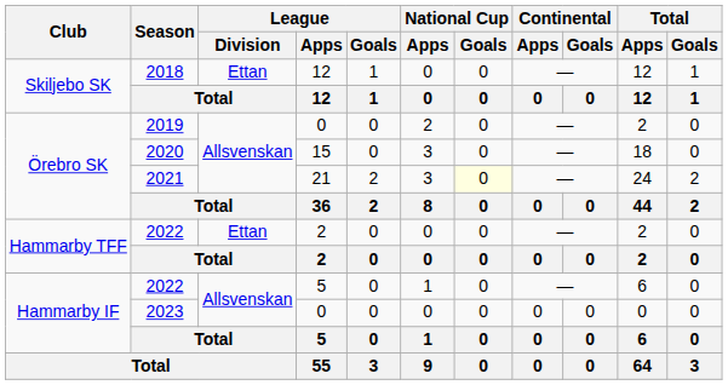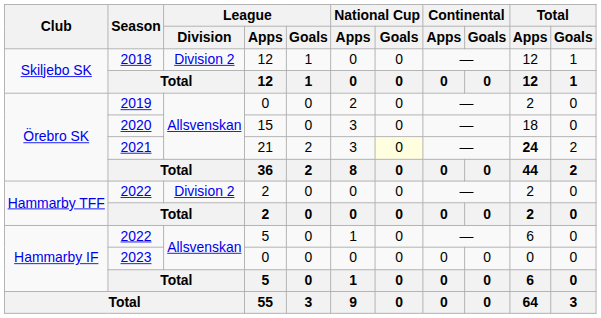 <table class="wikitable" style="text-align:center;">
 <tr>
 <th rowspan="2">Club</th>
 <th rowspan="2">Season</th>
 <th colspan="3">League</th>
 <th colspan="2">National Cup</th>
 <th colspan="2">Continental</th>
 <th colspan="2">Total</th>
 </tr>
 <tr>
 <th>Division</th>
 <th>Apps</th>
 <th>Goals</th>
 <th>Apps</th>
 <th>Goals</th>
 <th>Apps</th>
 <th>Goals</th>
 <th>Apps</th>
 <th>Goals</th>
 </tr>
 <tr>
 <td rowspan="2"><a href='#'>Skiljebo SK</a></td>
 <td><a href='#'>2018</a></td>
-<td><a href='#'>Ettan</a></td>
+<td><a href='#'>Division 2</a></td>
 <td>12</td>
 <td>1</td>
 <td>0</td>
 <td>0</td>
 <td colspan="2">—</td>
 <td>12</td>
 <td>1</td>
 </tr>
 <tr>
 <th colspan="2">Total</th>
 <th>12</th>
 <th>1</th>
 <th>0</th>
 <th>0</th>
 <th>0</th>
 <th>0</th>
 <th>12</th>
 <th>1</th>
 </tr>
 <tr>
 <td rowspan="4"><a href='#'>Örebro SK</a></td>
 <td><a href='#'>2019</a></td>
 <td rowspan="3" valign="center"><a href='#'>Allsvenskan</a></td>
 <td>0</td>
 <td>0</td>
 <td>2</td>
 <td>0</td>
 <td colspan="2">—</td>
 <td>2</td>
 <td>0</td>
 </tr>
 <tr>
 <td><a href='#'>2020</a></td>
 <td>15</td>
 <td>0</td>
 <td>3</td>
 <td>0</td>
 <td colspan="2">—</td>
 <td>18</td>
 <td>0</td>
 </tr>
 <tr>
 <td><a href='#'>2021</a></td>
 <td>21</td>
 <td>2</td>
 <td>3</td>
 <td style="background: lightyellow;">0</td>
 <td colspan="2">—</td>
-<td>24</td>
+<td><strong>24</strong></td>
 <td>2</td>
 </tr>
 <tr>
 <th colspan="2">Total</th>
 <th>36</th>
 <th>2</th>
 <th>8</th>
 <th>0</th>
 <th>0</th>
 <th>0</th>
 <th>44</th>
 <th>2</th>
 </tr>
 <tr>
 <td rowspan="2"><a href='#'>Hammarby TFF</a></td>
 <td><a href='#'>2022</a></td>
-<td><a href='#'>Ettan</a></td>
+<td><a href='#'>Division 2</a></td>
 <td>2</td>
 <td>0</td>
 <td>0</td>
 <td>0</td>
 <td colspan="2">—</td>
 <td>2</td>
 <td>0</td>
 </tr>
 <tr>
 <th colspan="2">Total</th>
 <th>2</th>
 <th>0</th>
 <th>0</th>
 <th>0</th>
 <th>0</th>
 <th>0</th>
 <th>2</th>
 <th>0</th>
 </tr>
 <tr>
 <td rowspan="3"><a href='#'>Hammarby IF</a></td>
 <td><a href='#'>2022</a></td>
 <td rowspan="2" valign="center"><a href='#'>Allsvenskan</a></td>
 <td>5</td>
 <td>0</td>
 <td>1</td>
 <td>0</td>
 <td colspan="2">—</td>
 <td>6</td>
 <td>0</td>
 </tr>
 <tr>
 <td><a href='#'>2023</a></td>
 <td>0</td>
 <td>0</td>
 <td>0</td>
 <td>0</td>
 <td>0</td>
 <td>0</td>
 <td>0</td>
 <td>0</td>
 </tr>
 <tr>
 <th colspan="2">Total</th>
 <th>5</th>
 <th>0</th>
 <th>1</th>
 <th>0</th>
 <th>0</th>
 <th>0</th>
 <th>6</th>
 <th>0</th>
 </tr>
 <tr>
 <th colspan="3">Total</th>
 <th>55</th>
 <th>3</th>
 <th>9</th>
 <th>0</th>
 <th>0</th>
 <th>0</th>
 <th>64</th>
 <th>3</th>
 </tr>
 </table>
